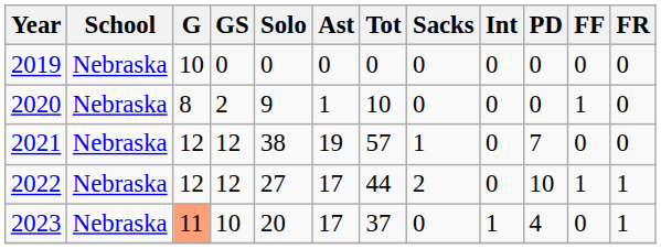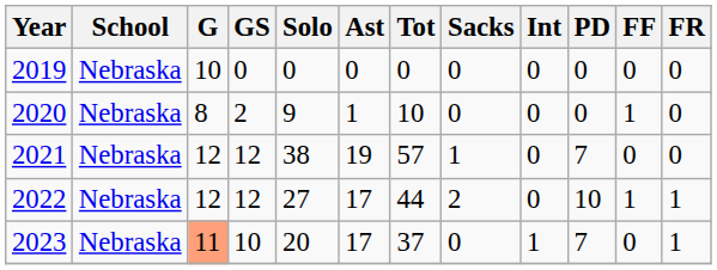 <table class="wikitable">
 <tr>
 <th style="font-weight:bold;" style=>Year</th>
 <th style="font-weight:bold;" style=>School</th>
 <th style="font-weight:bold;" style=>G</th>
 <th style="font-weight:bold;" style=>GS</th>
 <th style="font-weight:bold;" style=>Solo</th>
 <th style="font-weight:bold;" style=>Ast</th>
 <th style="font-weight:bold;" style=>Tot</th>
 <th style="font-weight:bold;" style=>Sacks</th>
 <th style="font-weight:bold;" style=>Int</th>
 <th style="font-weight:bold;" style=>PD</th>
 <th style="font-weight:bold;" style=>FF</th>
 <th style="font-weight:bold;" style=>FR</th>
 </tr>
 <tr>
 <td><a href='#'>2019</a></td>
 <td><a href='#'>Nebraska</a></td>
 <td>10</td>
 <td>0</td>
 <td>0</td>
 <td>0</td>
 <td>0</td>
 <td>0</td>
 <td>0</td>
 <td>0</td>
 <td>0</td>
 <td>0</td>
 </tr>
 <tr>
 <td><a href='#'>2020</a></td>
 <td><a href='#'>Nebraska</a></td>
 <td>8</td>
 <td>2</td>
 <td>9</td>
 <td>1</td>
 <td>10</td>
 <td>0</td>
 <td>0</td>
 <td>0</td>
 <td>1</td>
 <td>0</td>
 </tr>
 <tr>
 <td><a href='#'>2021</a></td>
 <td><a href='#'>Nebraska</a></td>
 <td>12</td>
 <td>12</td>
 <td>38</td>
 <td>19</td>
 <td>57</td>
 <td>1</td>
 <td>0</td>
 <td>7</td>
 <td>0</td>
 <td>0</td>
 </tr>
 <tr>
 <td><a href='#'>2022</a></td>
 <td><a href='#'>Nebraska</a></td>
 <td>12</td>
 <td>12</td>
 <td>27</td>
 <td>17</td>
 <td>44</td>
 <td>2</td>
 <td>0</td>
 <td>10</td>
 <td>1</td>
 <td>1</td>
 </tr>
 <tr>
 <td><a href='#'>2023</a></td>
 <td><a href='#'>Nebraska</a></td>
 <td style="background: lightsalmon;">11</td>
 <td>10</td>
 <td>20</td>
 <td>17</td>
 <td>37</td>
 <td>0</td>
 <td>1</td>
-<td>4</td>
+<td>7</td>
 <td>0</td>
 <td>1</td>
 </tr>
 <tr>
 </tr>
 </table>
